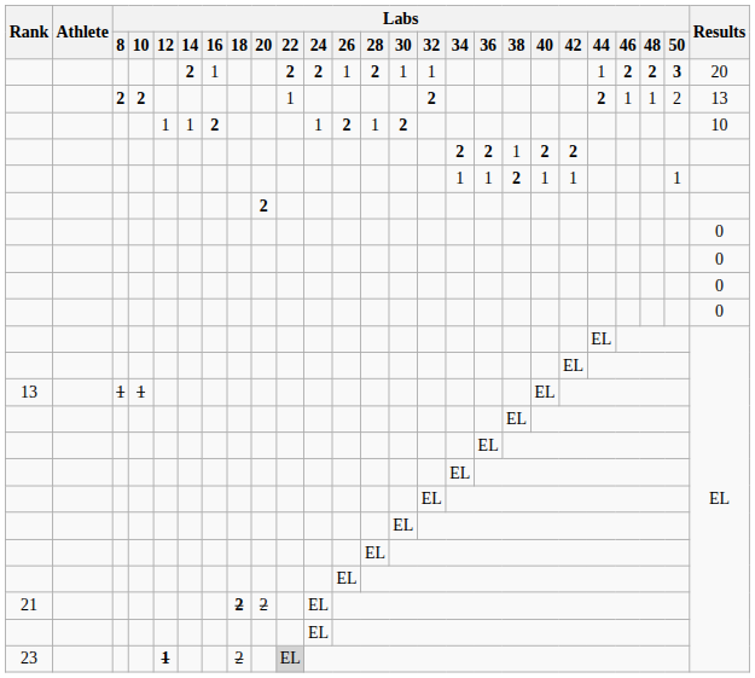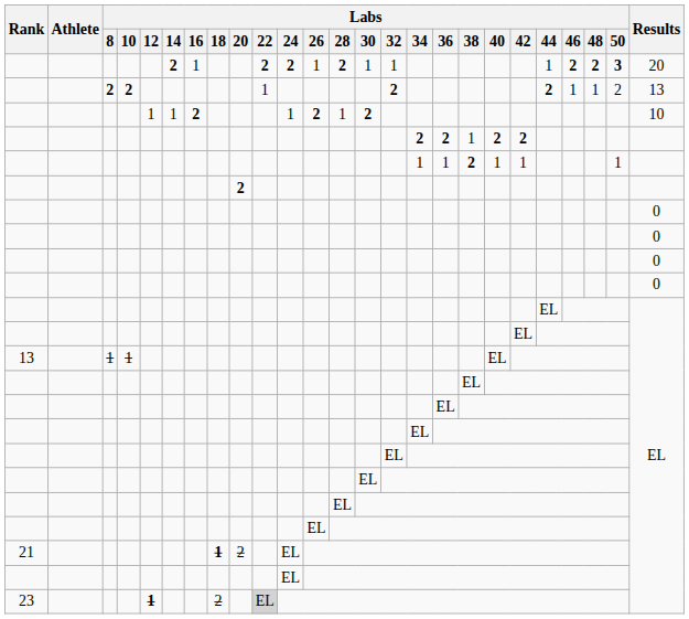 <table class="wikitable sortable" style="text-align:center">
 <tr>
 <th rowspan="2">Rank</th>
 <th rowspan="2">Athlete</th>
 <th colspan="22">Labs</th>
 <th rowspan="2">Results</th>
 </tr>
 <tr>
 <th>8</th>
 <th>10</th>
 <th>12</th>
 <th>14</th>
 <th>16</th>
 <th>18</th>
 <th>20</th>
 <th>22</th>
 <th>24</th>
 <th>26</th>
 <th>28</th>
 <th>30</th>
 <th>32</th>
 <th>34</th>
 <th>36</th>
 <th>38</th>
 <th>40</th>
 <th>42</th>
 <th>44</th>
 <th>46</th>
 <th>48</th>
 <th>50</th>
 </tr>
 <tr>
 <td></td>
 <td align="left"></td>
 <td></td>
 <td></td>
 <td></td>
 <td><strong>2</strong></td>
 <td>1</td>
 <td></td>
 <td></td>
 <td><strong>2</strong></td>
 <td><strong>2</strong></td>
 <td>1</td>
 <td><strong>2</strong></td>
 <td>1</td>
 <td>1</td>
 <td></td>
 <td></td>
 <td></td>
 <td></td>
 <td></td>
 <td>1</td>
 <td><strong>2</strong></td>
 <td><strong>2</strong></td>
 <td><strong>3</strong></td>
 <td>20<br></td>
 </tr>
 <tr>
 <td></td>
 <td align="left"></td>
 <td><strong>2</strong></td>
 <td><strong>2</strong></td>
 <td></td>
 <td></td>
 <td></td>
 <td></td>
 <td></td>
 <td>1</td>
 <td></td>
 <td></td>
 <td></td>
 <td></td>
 <td><strong>2</strong></td>
 <td></td>
 <td></td>
 <td></td>
 <td></td>
 <td></td>
 <td><strong>2</strong></td>
 <td>1</td>
 <td>1</td>
 <td>2</td>
 <td>13</td>
 </tr>
 <tr>
 <td></td>
 <td align="left"></td>
 <td></td>
 <td></td>
 <td>1</td>
 <td>1</td>
 <td><strong>2</strong></td>
 <td></td>
 <td></td>
 <td></td>
 <td>1</td>
 <td><strong>2</strong></td>
 <td>1</td>
 <td><strong>2</strong></td>
 <td></td>
 <td></td>
 <td></td>
 <td></td>
 <td></td>
 <td></td>
 <td></td>
 <td></td>
 <td></td>
 <td></td>
 <td>10</td>
 </tr>
 <tr>
 <td></td>
 <td align="left"></td>
 <td></td>
 <td></td>
 <td></td>
 <td></td>
 <td></td>
 <td></td>
 <td></td>
 <td></td>
 <td></td>
 <td></td>
 <td></td>
 <td></td>
 <td></td>
 <td><strong>2</strong></td>
 <td><strong>2</strong></td>
 <td>1</td>
 <td><strong>2</strong></td>
 <td><strong>2</strong></td>
 <td></td>
 <td></td>
 <td></td>
 <td></td>
 <td></td>
 </tr>
 <tr>
 <td></td>
 <td align="left"></td>
 <td></td>
 <td></td>
 <td></td>
 <td></td>
 <td></td>
 <td></td>
 <td></td>
 <td></td>
 <td></td>
 <td></td>
 <td></td>
 <td></td>
 <td></td>
 <td>1</td>
 <td>1</td>
 <td><strong>2</strong></td>
 <td>1</td>
 <td>1</td>
 <td></td>
 <td></td>
 <td></td>
 <td>1</td>
 <td></td>
 </tr>
 <tr>
 <td></td>
 <td align="left"></td>
 <td></td>
 <td></td>
 <td></td>
 <td></td>
 <td></td>
 <td></td>
 <td><strong>2</strong></td>
 <td></td>
 <td></td>
 <td></td>
 <td></td>
 <td></td>
 <td></td>
 <td></td>
 <td></td>
 <td></td>
 <td></td>
 <td></td>
 <td></td>
 <td></td>
 <td></td>
 <td></td>
 <td></td>
 </tr>
 <tr>
 <td></td>
 <td align="left"></td>
 <td></td>
 <td></td>
 <td></td>
 <td></td>
 <td></td>
 <td></td>
 <td></td>
 <td></td>
 <td></td>
 <td></td>
 <td></td>
 <td></td>
 <td></td>
 <td></td>
 <td></td>
 <td></td>
 <td></td>
 <td></td>
 <td></td>
 <td></td>
 <td></td>
 <td></td>
 <td>0</td>
 </tr>
 <tr>
 <td></td>
 <td align="left"></td>
 <td></td>
 <td></td>
 <td></td>
 <td></td>
 <td></td>
 <td></td>
 <td></td>
 <td></td>
 <td></td>
 <td></td>
 <td></td>
 <td></td>
 <td></td>
 <td></td>
 <td></td>
 <td></td>
 <td></td>
 <td></td>
 <td></td>
 <td></td>
 <td></td>
 <td></td>
 <td>0</td>
 </tr>
 <tr>
 <td></td>
 <td align="left"></td>
 <td></td>
 <td></td>
 <td></td>
 <td></td>
 <td></td>
 <td></td>
 <td></td>
 <td></td>
 <td></td>
 <td></td>
 <td></td>
 <td></td>
 <td></td>
 <td></td>
 <td></td>
 <td></td>
 <td></td>
 <td></td>
 <td></td>
 <td></td>
 <td></td>
 <td></td>
 <td>0</td>
 </tr>
 <tr>
 <td></td>
 <td align="left"></td>
 <td></td>
 <td></td>
 <td></td>
 <td></td>
 <td></td>
 <td></td>
 <td></td>
 <td></td>
 <td></td>
 <td></td>
 <td></td>
 <td></td>
 <td></td>
 <td></td>
 <td></td>
 <td></td>
 <td></td>
 <td></td>
 <td></td>
 <td></td>
 <td></td>
 <td></td>
 <td>0</td>
 </tr>
 <tr>
 <td></td>
 <td align="left"></td>
 <td></td>
 <td></td>
 <td></td>
 <td></td>
 <td></td>
 <td></td>
 <td></td>
 <td></td>
 <td></td>
 <td></td>
 <td></td>
 <td></td>
 <td></td>
 <td></td>
 <td></td>
 <td></td>
 <td></td>
 <td></td>
 <td>EL</td>
 <td colspan="3"></td>
 <td rowspan="13">EL</td>
 </tr>
 <tr>
 <td></td>
 <td align="left"></td>
 <td></td>
 <td></td>
 <td></td>
 <td></td>
 <td></td>
 <td></td>
 <td></td>
 <td></td>
 <td></td>
 <td></td>
 <td></td>
 <td></td>
 <td></td>
 <td></td>
 <td></td>
 <td></td>
 <td></td>
 <td>EL</td>
 <td colspan="4"></td>
 </tr>
 <tr>
 <td>13</td>
 <td align="left"></td>
 <td><s>1</s></td>
 <td><s>1</s></td>
 <td></td>
 <td></td>
 <td></td>
 <td></td>
 <td></td>
 <td></td>
 <td></td>
 <td></td>
 <td></td>
 <td></td>
 <td></td>
 <td></td>
 <td></td>
 <td></td>
 <td>EL</td>
 <td colspan="5"></td>
 </tr>
 <tr>
 <td></td>
 <td align="left"></td>
 <td></td>
 <td></td>
 <td></td>
 <td></td>
 <td></td>
 <td></td>
 <td></td>
 <td></td>
 <td></td>
 <td></td>
 <td></td>
 <td></td>
 <td></td>
 <td></td>
 <td></td>
 <td>EL</td>
 <td colspan="6"></td>
 </tr>
 <tr>
 <td></td>
 <td align="left"></td>
 <td></td>
 <td></td>
 <td></td>
 <td></td>
 <td></td>
 <td></td>
 <td></td>
 <td></td>
 <td></td>
 <td></td>
 <td></td>
 <td></td>
 <td></td>
 <td></td>
 <td>EL</td>
 <td colspan="7"></td>
 </tr>
 <tr>
 <td></td>
 <td align="left"></td>
 <td></td>
 <td></td>
 <td></td>
 <td></td>
 <td></td>
 <td></td>
 <td></td>
 <td></td>
 <td></td>
 <td></td>
 <td></td>
 <td></td>
 <td></td>
 <td>EL</td>
 <td colspan="8"></td>
 </tr>
 <tr>
 <td></td>
 <td align="left"></td>
 <td></td>
 <td></td>
 <td></td>
 <td></td>
 <td></td>
 <td></td>
 <td></td>
 <td></td>
 <td></td>
 <td></td>
 <td></td>
 <td></td>
 <td>EL</td>
 <td colspan="9"></td>
 </tr>
 <tr>
 <td></td>
 <td align="left"></td>
 <td></td>
 <td></td>
 <td></td>
 <td></td>
 <td></td>
 <td></td>
 <td></td>
 <td></td>
 <td></td>
 <td></td>
 <td></td>
 <td>EL</td>
 <td colspan="10"></td>
 </tr>
 <tr>
 <td></td>
 <td align="left"></td>
 <td></td>
 <td></td>
 <td></td>
 <td></td>
 <td></td>
 <td></td>
 <td></td>
 <td></td>
 <td></td>
 <td></td>
 <td>EL</td>
 <td colspan="11"></td>
 </tr>
 <tr>
 <td></td>
 <td align="left"></td>
 <td></td>
 <td></td>
 <td></td>
 <td></td>
 <td></td>
 <td></td>
 <td></td>
 <td></td>
 <td></td>
 <td>EL</td>
 <td colspan="12"></td>
 </tr>
 <tr>
 <td>21</td>
 <td align="left"></td>
 <td></td>
 <td></td>
 <td></td>
 <td></td>
 <td></td>
-<td><s><strong>2</strong></s></td>
+<td><s><strong>1</strong></s></td>
 <td><s>2</s></td>
 <td></td>
 <td>EL</td>
 <td colspan="13"></td>
 </tr>
 <tr>
 <td></td>
 <td align="left"></td>
 <td></td>
 <td></td>
 <td></td>
 <td></td>
 <td></td>
 <td></td>
 <td></td>
 <td></td>
 <td>EL</td>
 <td colspan="13"></td>
 </tr>
 <tr>
 <td>23</td>
 <td align="left"></td>
 <td></td>
 <td></td>
 <td><s><strong>1</strong></s></td>
 <td></td>
 <td></td>
 <td><s>2</s></td>
 <td></td>
 <td style="background: lightgrey;">EL</td>
 <td colspan="14"></td>
 </tr>
 </table>
